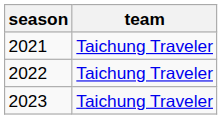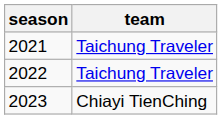 <table class="wikitable" style="font-size:95%;">
 <tr>
 <th>season</th>
 <th>team</th>
 </tr>
 <tr>
 <td>2021</td>
 <td><a href='#'>Taichung Traveler</a></td>
 </tr>
 <tr>
 <td>2022</td>
 <td><a href='#'>Taichung Traveler</a></td>
 </tr>
 <tr>
 <td>2023</td>
-<td><a href='#'>Taichung Traveler</a></td>
+<td>Chiayi TienChing</td>
 </tr>
 </table>
